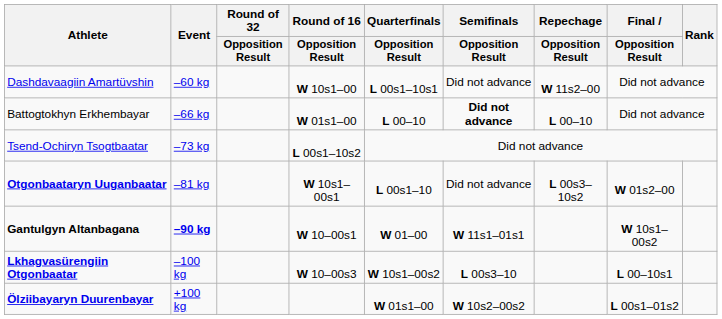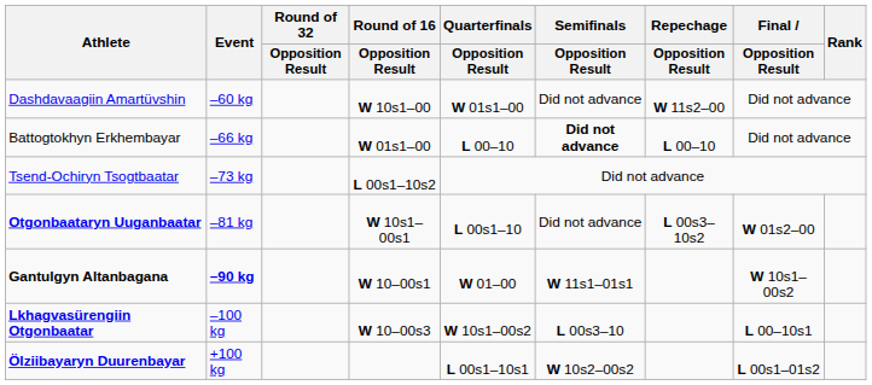 <table class=wikitable style=font-size:90%;text-align:center>
 <tr>
 <th rowspan="2">Athlete</th>
 <th rowspan="2">Event</th>
 <th>Round of 32</th>
 <th>Round of 16</th>
 <th>Quarterfinals</th>
 <th>Semifinals</th>
 <th>Repechage</th>
 <th>Final / </th>
 <th rowspan=2>Rank</th>
 </tr>
 <tr style="font-size:95%">
 <th>Opposition<br>Result</th>
 <th>Opposition<br>Result</th>
 <th>Opposition<br>Result</th>
 <th>Opposition<br>Result</th>
 <th>Opposition<br>Result</th>
 <th>Opposition<br>Result</th>
 </tr>
 <tr>
 <td align=left><a href='#'>Dashdavaagiin Amartüvshin</a></td>
 <td align=left><a href='#'>–60 kg</a></td>
 <td></td>
 <td><br><strong>W</strong> 10s1–00</td>
-<td><br><strong>L</strong> 00s1–10s1</td>
+<td><br><strong>W</strong> 01s1–00</td>
 <td>Did not advance</td>
 <td><br><strong>W</strong> 11s2–00</td>
 <td colspan=2>Did not advance</td>
 </tr>
 <tr>
 <td align=left>Battogtokhyn Erkhembayar</td>
 <td align=left><a href='#'>–66 kg</a></td>
 <td></td>
 <td><br><strong>W</strong> 01s1–00</td>
 <td><br><strong>L</strong> 00–10</td>
 <td><strong>Did not advance</strong></td>
 <td><br><strong>L</strong> 00–10</td>
 <td colspan=2>Did not advance</td>
 </tr>
 <tr>
 <td align=left><a href='#'>Tsend-Ochiryn Tsogtbaatar</a></td>
 <td align=left><a href='#'>–73 kg</a></td>
 <td></td>
 <td><br><strong>L</strong> 00s1–10s2</td>
 <td colspan=5>Did not advance</td>
 </tr>
 <tr>
 <td align=left><strong><a href='#'>Otgonbaataryn Uuganbaatar</a></strong></td>
 <td align=left><a href='#'>–81 kg</a></td>
 <td></td>
 <td><br><strong>W</strong> 10s1–00s1</td>
 <td><br><strong>L</strong> 00s1–10</td>
 <td>Did not advance</td>
 <td><br><strong>L</strong> 00s3–10s2</td>
 <td><br><strong>W</strong> 01s2–00</td>
 <td></td>
 </tr>
 <tr>
 <td align=left><strong>Gantulgyn Altanbagana</strong></td>
 <td align=left><strong><a href='#'>–90 kg</a></strong></td>
 <td></td>
 <td><br><strong>W</strong> 10–00s1</td>
 <td><br><strong>W</strong> 01–00</td>
 <td><br><strong>W</strong> 11s1–01s1</td>
 <td></td>
 <td><br><strong>W</strong> 10s1–00s2</td>
 <td></td>
 </tr>
 <tr>
 <td align=left><strong><a href='#'>Lkhagvasürengiin Otgonbaatar</a></strong></td>
 <td align=left><a href='#'>–100 kg</a></td>
 <td></td>
 <td><br><strong>W</strong> 10–00s3</td>
 <td><br><strong>W</strong> 10s1–00s2</td>
 <td><br><strong>L</strong> 00s3–10</td>
 <td></td>
 <td><br><strong>L</strong> 00–10s1</td>
 <td></td>
 </tr>
 <tr>
 <td align=left><strong><a href='#'>Ölziibayaryn Duurenbayar</a></strong></td>
 <td align=left><a href='#'>+100 kg</a></td>
 <td></td>
 <td></td>
-<td><br><strong>W</strong> 01s1–00</td>
+<td><br><strong>L</strong> 00s1–10s1</td>
 <td><br><strong>W</strong> 10s2–00s2</td>
 <td></td>
 <td><br><strong>L</strong> 00s1–01s2</td>
 <td></td>
 </tr>
 </table>
